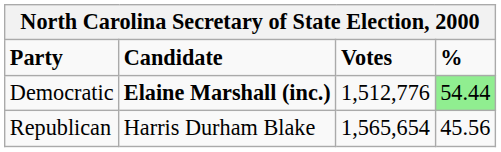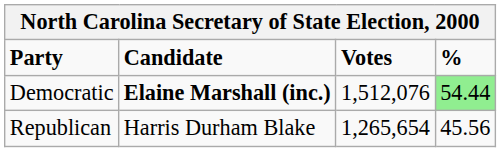 <table class="wikitable">
 <tr>
 <th colspan="4">North Carolina Secretary of State Election, 2000</th>
 </tr>
 <tr>
 <td><strong>Party</strong></td>
 <td><strong>Candidate</strong></td>
 <td><strong>Votes</strong></td>
 <td><strong>%</strong></td>
 </tr>
 <tr>
 <td>Democratic</td>
 <td><strong>Elaine Marshall (inc.)</strong></td>
-<td>1,512,776</td>
+<td>1,512,076</td>
 <td style="background: lightgreen;">54.44</td>
 </tr>
 <tr>
 <td>Republican</td>
 <td>Harris Durham Blake</td>
-<td>1,565,654</td>
+<td>1,265,654</td>
 <td>45.56</td>
 </tr>
 </table>
